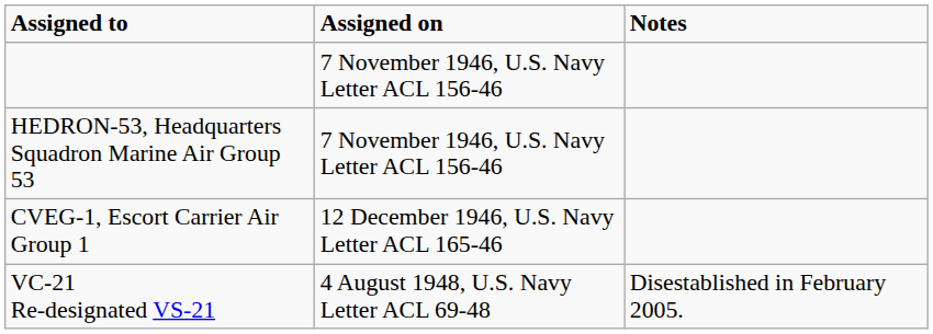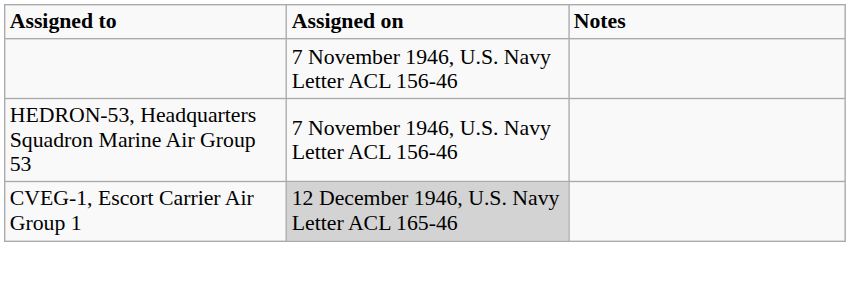 <table class="wikitable" style="width: 70%;">
 <tr>
 <td style="width: 200px;"><strong>Assigned to</strong></td>
 <td style="width: 200px;"><strong>Assigned on</strong></td>
 <td><strong>Notes</strong></td>
 </tr>
 <tr>
 <td></td>
 <td>7 November 1946, U.S. Navy Letter ACL 156-46</td>
 <td></td>
 </tr>
 <tr>
 <td>HEDRON-53, Headquarters Squadron Marine Air Group 53</td>
 <td>7 November 1946, U.S. Navy Letter ACL 156-46</td>
 <td></td>
 </tr>
 <tr>
 <td>CVEG-1, Escort Carrier Air Group 1</td>
-<td>12 December 1946, U.S. Navy Letter ACL 165-46</td>
+<td style="background: lightgrey;">12 December 1946, U.S. Navy Letter ACL 165-46</td>
 <td></td>
 </tr>
-<tr>
-<td>VC-21<br>Re-designated <a href='#'>VS-21</a></td>
-<td>4 August 1948, U.S. Navy Letter ACL 69-48</td>
-<td>Disestablished in February 2005.</td>
-</tr>
 </table>
